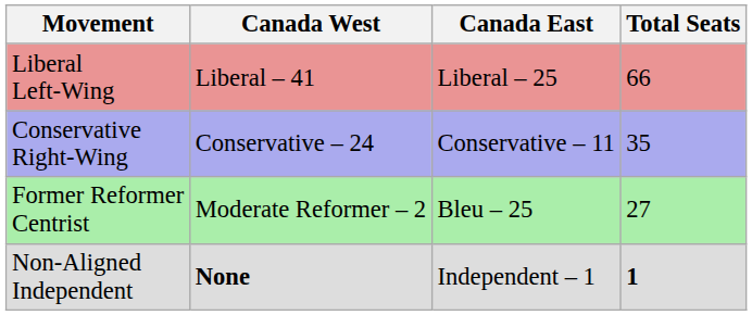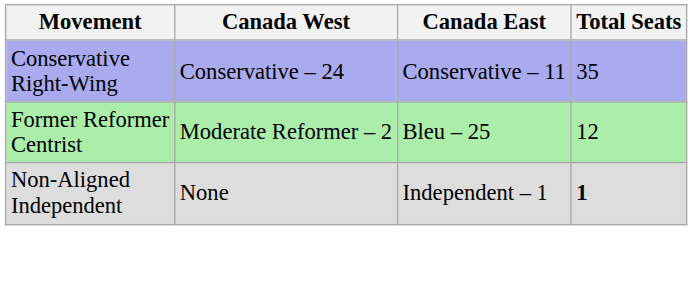 <table class="wikitable" style="margin:auto;">
 <tr>
 <th bgcolor = #BBBBBB>Movement</th>
 <th bgcolor = #BBBBBB>Canada West</th>
 <th bgcolor = #BBBBBB>Canada East</th>
 <th bgcolor = #BBBBBB>Total Seats</th>
-</tr>
-<tr>
-<td bgcolor = #EA9494>Liberal<br>Left-Wing</td>
-<td bgcolor = #EA9494>Liberal – 41</td>
-<td bgcolor = #EA9494>Liberal – 25</td>
-<td bgcolor = #EA9494>66</td>
 </tr>
 <tr>
 <td bgcolor = #AAAAEE>Conservative<br>Right-Wing</td>
 <td bgcolor = #AAAAEE>Conservative – 24</td>
 <td bgcolor = #AAAAEE>Conservative – 11</td>
 <td bgcolor = #AAAAEE>35</td>
 </tr>
 <tr>
 <td bgcolor = #AAEEAA>Former Reformer<br>Centrist</td>
 <td bgcolor = #AAEEAA>Moderate Reformer – 2</td>
 <td bgcolor = #AAEEAA>Bleu – 25</td>
-<td bgcolor = #AAEEAA>27</td>
+<td bgcolor = #AAEEAA>12</td>
 </tr>
 <tr>
 <td bgcolor = #DDDDDD>Non-Aligned<br>Independent</td>
-<td bgcolor = #DDDDDD><strong>None</strong></td>
+<td bgcolor = #DDDDDD>None</td>
 <td bgcolor = #DDDDDD>Independent – 1</td>
 <td bgcolor = #DDDDDD><strong>1</strong></td>
 </tr>
 </table>
